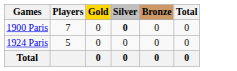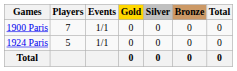 <table class="wikitable sortable" style="text-align:center">
 <tr>
 <th>Games</th>
 <th>Players</th>
+<th>Events</th>
 <th style="background-color:gold;">Gold</th>
 <th style="background-color:silver;">Silver</th>
 <th style="background-color:#c96;">Bronze</th>
 <th>Total</th>
 </tr>
 <tr>
 <td align=left><a href='#'>1900 Paris</a></td>
 <td>7</td>
+<td>1/1</td>
 <td>0</td>
-<td><strong>0</strong></td>
+<td>0</td>
 <td>0</td>
 <td>0</td>
 </tr>
 <tr>
 <td align=left><a href='#'>1924 Paris</a></td>
 <td>5</td>
+<td>1/1</td>
 <td>0</td>
 <td>0</td>
 <td>0</td>
 <td>0</td>
 </tr>
 <tr>
 <th>Total</th>
 <th></th>
+<th></th>
 <th>0</th>
 <th>0</th>
 <th>0</th>
 <th>0</th>
 </tr>
 </table>
